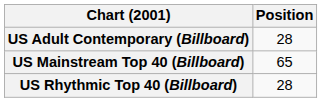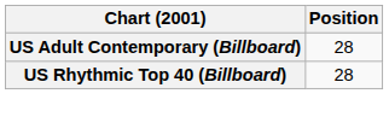 <table class="wikitable sortable plainrowheaders" style="text-align:center">
 <tr>
 <th>Chart (2001)</th>
 <th>Position</th>
 </tr>
 <tr>
 <th scope="row">US Adult Contemporary (<em>Billboard</em>)</th>
 <td>28</td>
 </tr>
 <tr>
-<th scope="row">US Mainstream Top 40 (<em>Billboard</em>)</th>
-<td>65</td>
-</tr>
-<tr>
 <th scope="row">US Rhythmic Top 40 (<em>Billboard</em>)</th>
 <td>28</td>
 </tr>
 </table>
